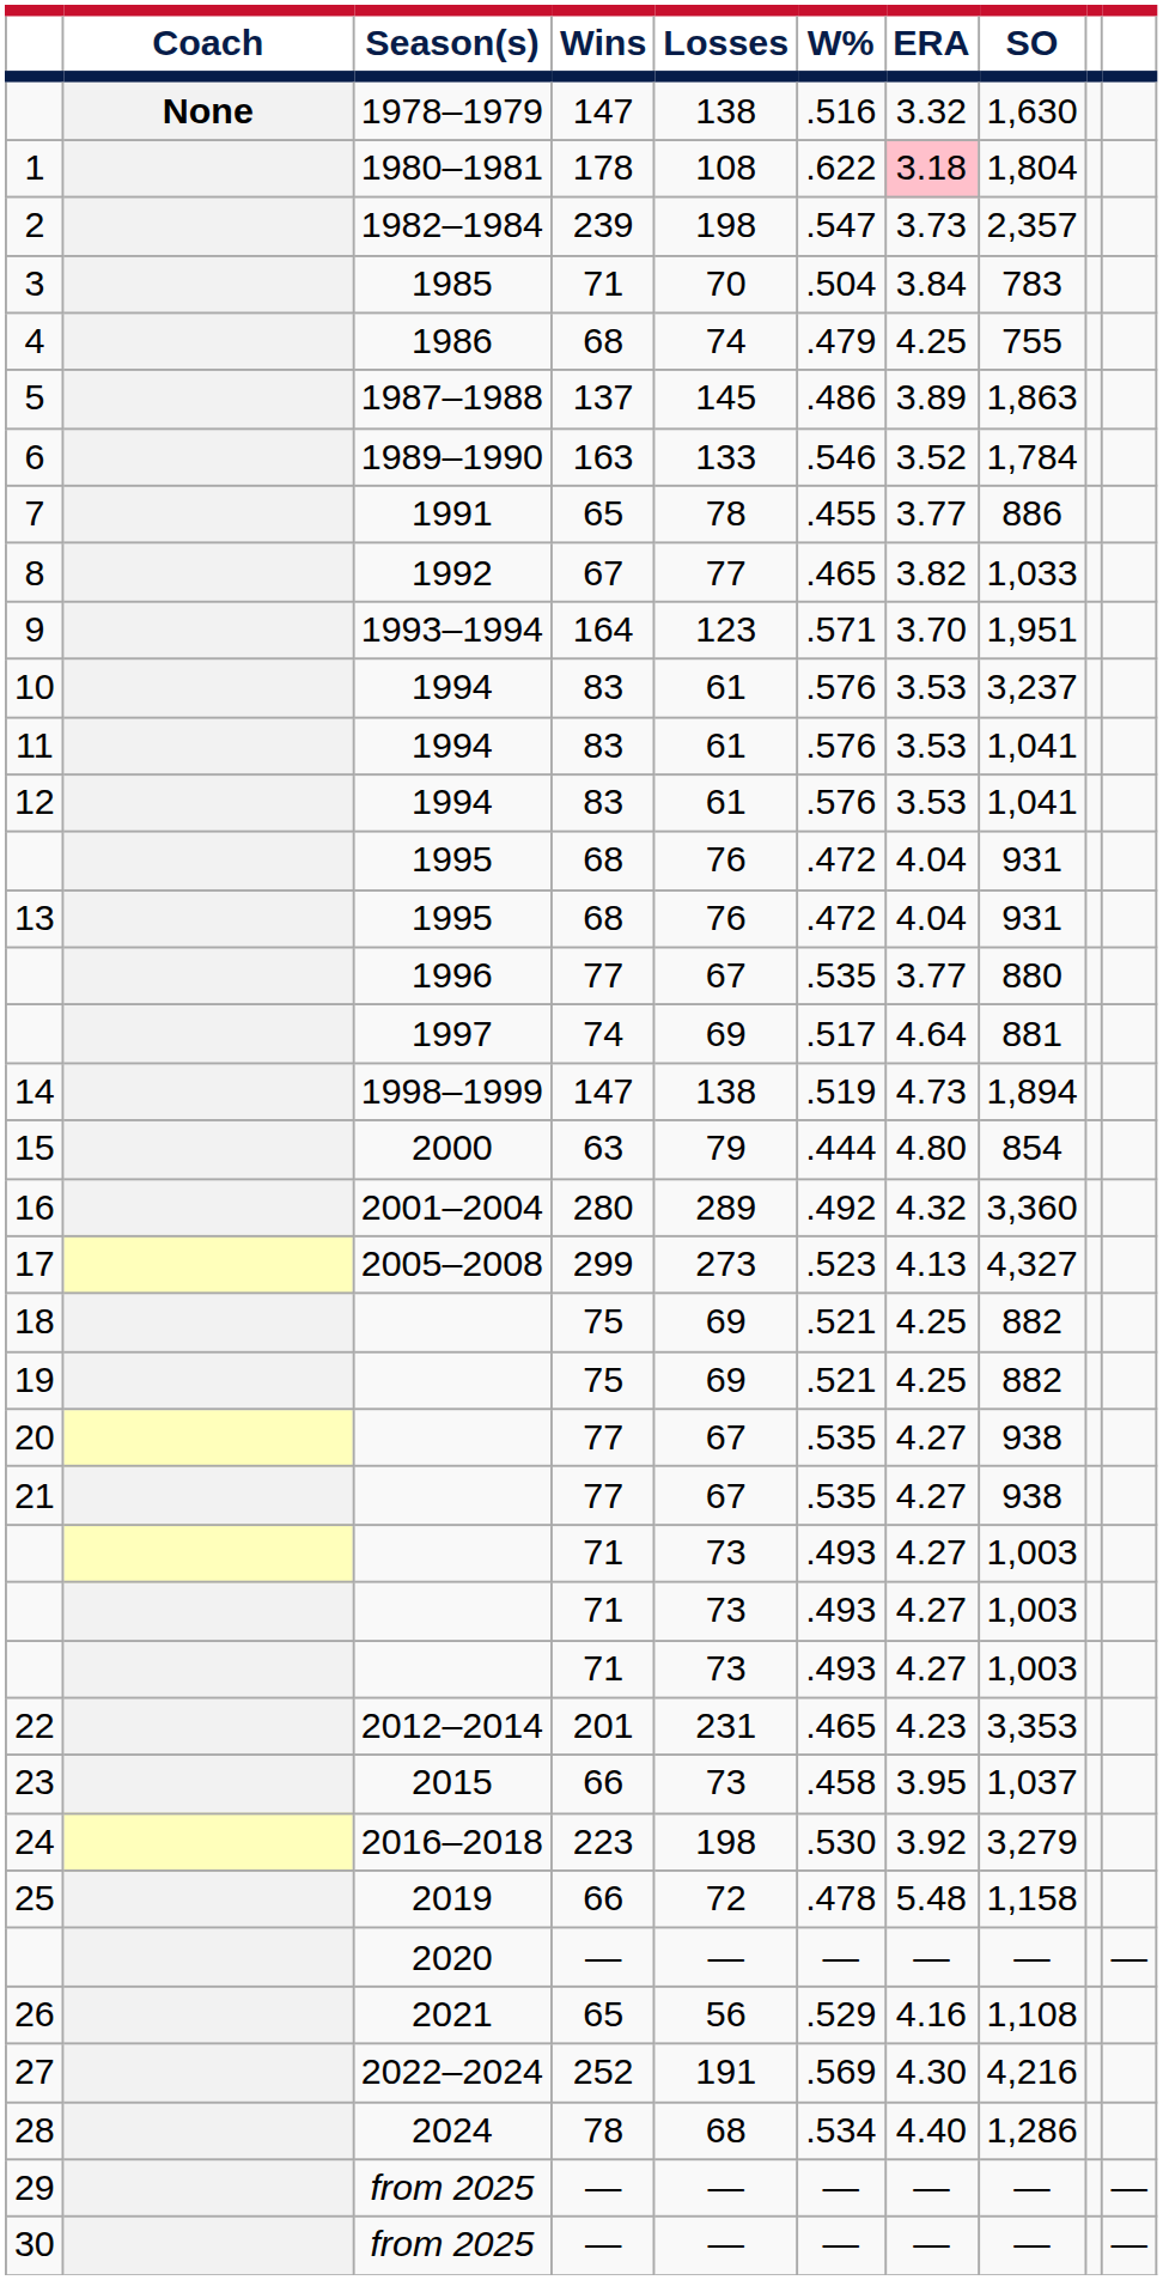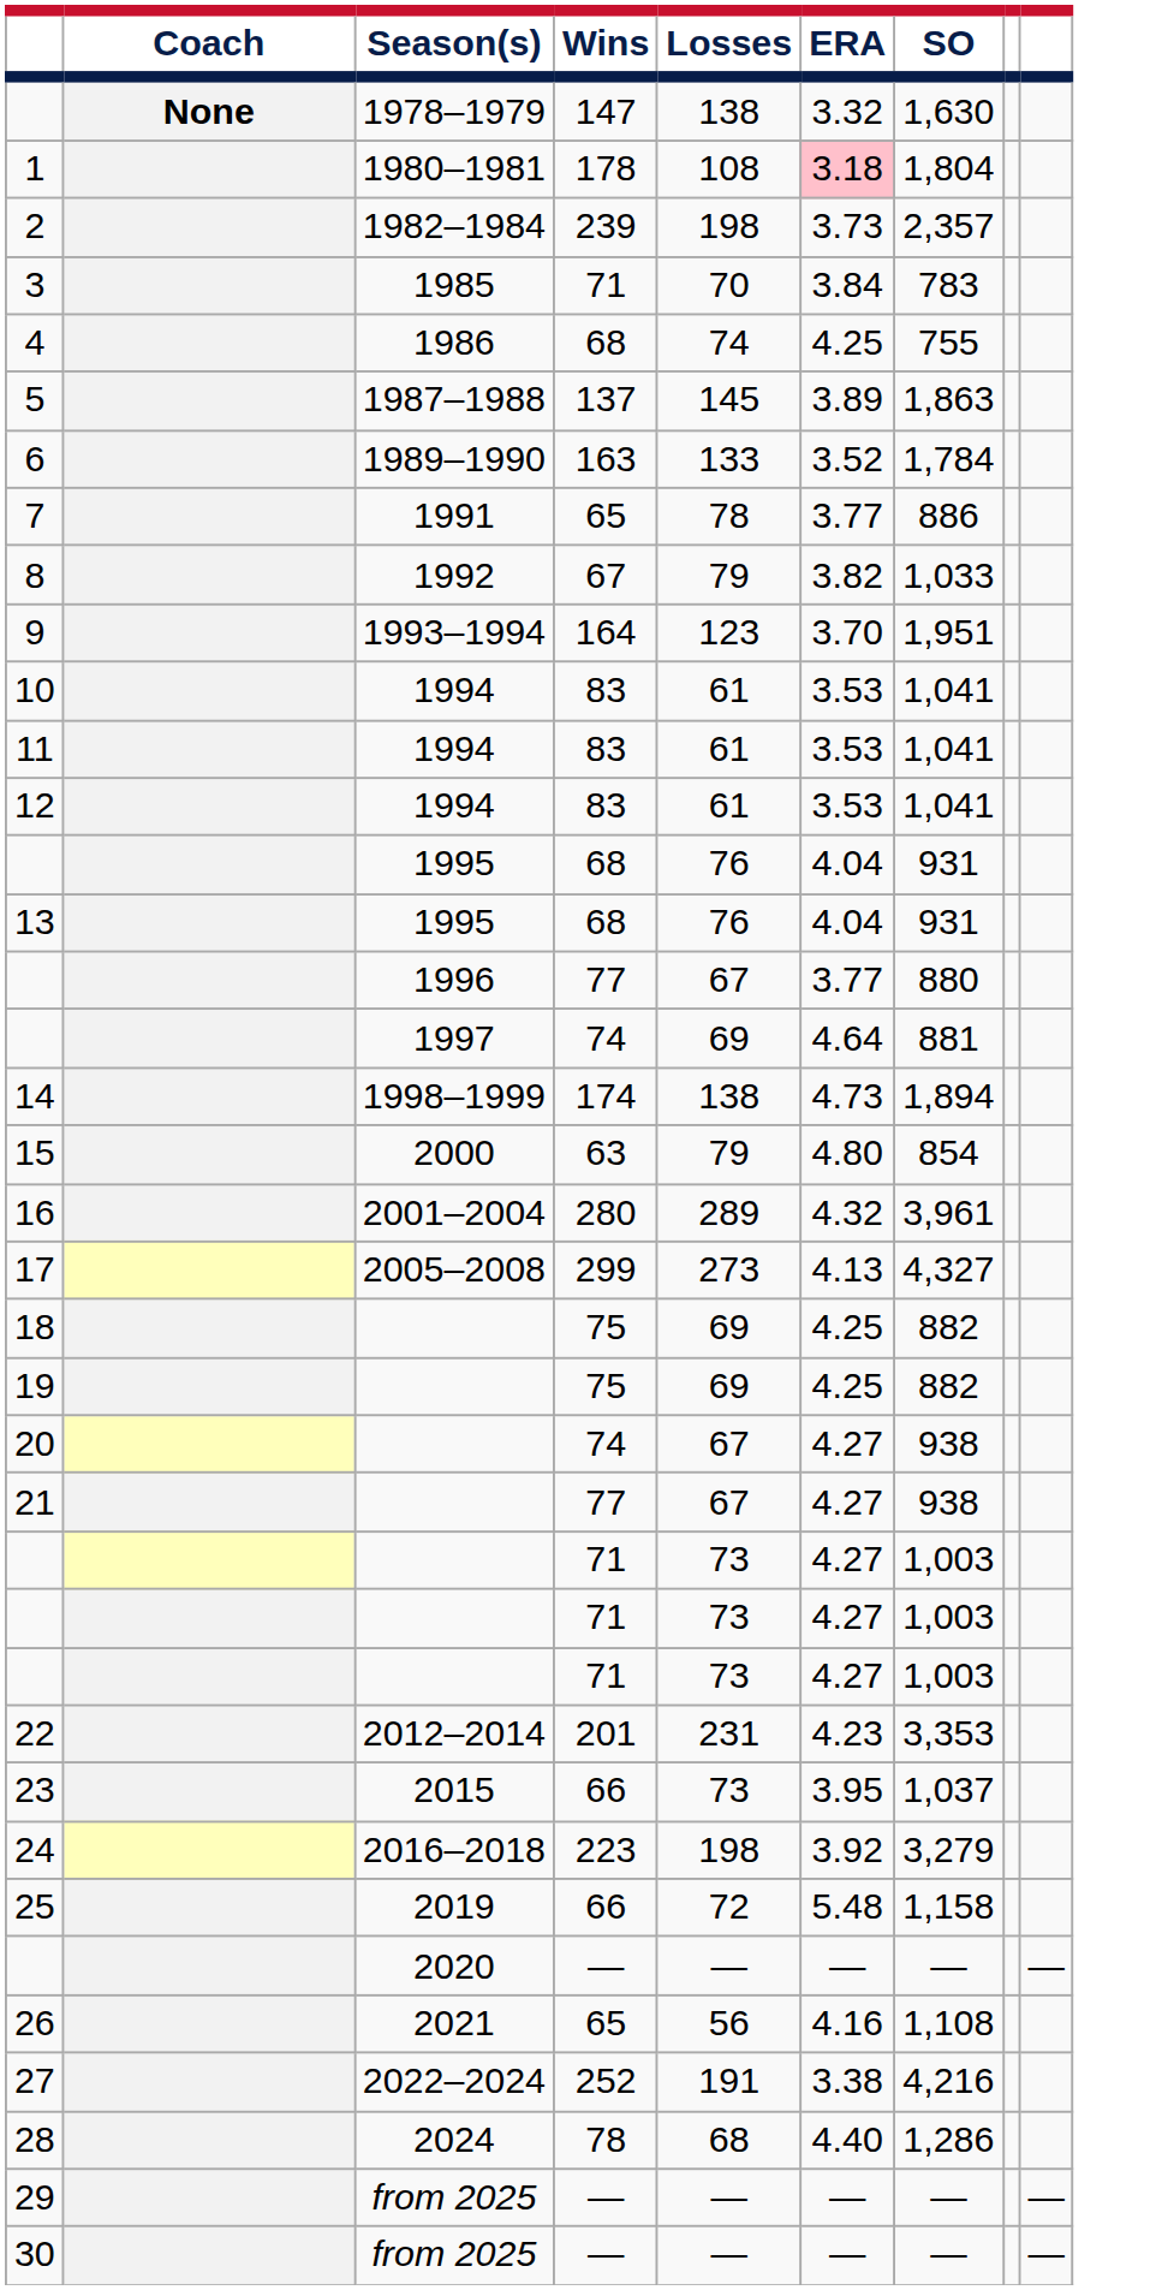 <table class="wikitable sortable plainrowheaders" style="text-align:center;">
 <tr>
 <th scope="col" style="background-color:#ffffff; border-top:#c8102e 5px solid; border-bottom:#071d49 5px solid; color:#071d49" data-sort-type=number></th>
 <th width="120px" scope="col" style="background-color:#ffffff; border-top:#c8102e 5px solid; border-bottom:#071d49 5px solid; color:#071d49">Coach</th>
 <th scope="col" style="background-color:#ffffff; border-top:#c8102e 5px solid; border-bottom:#071d49 5px solid; color:#071d49">Season(s)</th>
 <th scope="col" style="background-color:#ffffff; border-top:#c8102e 5px solid; border-bottom:#071d49 5px solid; color:#071d49">Wins</th>
 <th scope="col" style="background-color:#ffffff; border-top:#c8102e 5px solid; border-bottom:#071d49 5px solid; color:#071d49">Losses</th>
-<th scope="col" style="background-color:#ffffff; border-top:#c8102e 5px solid; border-bottom:#071d49 5px solid; color:#071d49">W%</th>
 <th scope="col" style="background-color:#ffffff; border-top:#c8102e 5px solid; border-bottom:#071d49 5px solid; color:#071d49">ERA</th>
 <th scope="col" style="background-color:#ffffff; border-top:#c8102e 5px solid; border-bottom:#071d49 5px solid; color:#071d49">SO</th>
 <th class="unsortable" scope="col" style="background-color:#ffffff; border-top:#c8102e 5px solid; border-bottom:#071d49 5px solid; color:#071d49"></th>
 <th class="unsortable" scope="col" style="background-color:#ffffff; border-top:#c8102e 5px solid; border-bottom:#071d49 5px solid; color:#071d49"></th>
 </tr>
 <tr>
 <td></td>
 <th scope="row" style="text-align:center">None</th>
 <td>1978–1979</td>
 <td>147</td>
 <td>138</td>
-<td>.516</td>
 <td>3.32</td>
 <td>1,630</td>
 <td></td>
 <td></td>
 </tr>
 <tr>
 <td>1</td>
 <th scope="row" style="text-align:center"></th>
 <td>1980–1981</td>
 <td>178</td>
 <td>108</td>
-<td>.622</td>
 <td style="background: pink;">3.18</td>
 <td>1,804</td>
 <td></td>
 <td></td>
 </tr>
 <tr>
 <td>2</td>
 <th scope="row" style="text-align:center"></th>
 <td>1982–1984</td>
 <td>239</td>
 <td>198</td>
-<td>.547</td>
 <td>3.73</td>
 <td>2,357</td>
 <td></td>
 <td></td>
 </tr>
 <tr>
 <td>3</td>
 <th scope="row" style="text-align:center"></th>
 <td>1985</td>
 <td>71</td>
 <td>70</td>
-<td>.504</td>
 <td>3.84</td>
 <td>783</td>
 <td></td>
 <td></td>
 </tr>
 <tr>
 <td>4</td>
 <th scope="row" style="text-align:center"></th>
 <td>1986</td>
 <td>68</td>
 <td>74</td>
-<td>.479</td>
 <td>4.25</td>
 <td>755</td>
 <td></td>
 <td></td>
 </tr>
 <tr>
 <td>5</td>
 <th scope="row" style="text-align:center"></th>
 <td>1987–1988</td>
 <td>137</td>
 <td>145</td>
-<td>.486</td>
 <td>3.89</td>
 <td>1,863</td>
 <td></td>
 <td></td>
 </tr>
 <tr>
 <td>6</td>
 <th scope="row" style="text-align:center"></th>
 <td>1989–1990</td>
 <td>163</td>
 <td>133</td>
-<td>.546</td>
 <td>3.52</td>
 <td>1,784</td>
 <td></td>
 <td></td>
 </tr>
 <tr>
 <td>7</td>
 <th scope="row" style="text-align:center"></th>
 <td>1991</td>
 <td>65</td>
 <td>78</td>
-<td>.455</td>
 <td>3.77</td>
 <td>886</td>
 <td></td>
 <td></td>
 </tr>
 <tr>
 <td>8</td>
 <th scope="row" style="text-align:center"></th>
 <td>1992</td>
 <td>67</td>
-<td>77</td>
-<td>.465</td>
+<td>79</td>
 <td>3.82</td>
 <td>1,033</td>
 <td></td>
 <td></td>
 </tr>
 <tr>
 <td>9</td>
 <th scope="row" style="text-align:center"></th>
 <td>1993–1994</td>
 <td>164</td>
 <td>123</td>
-<td>.571</td>
 <td>3.70</td>
 <td>1,951</td>
 <td></td>
 <td></td>
 </tr>
 <tr>
 <td>10</td>
 <th scope="row" style="text-align:center"></th>
 <td>1994</td>
 <td>83</td>
 <td>61</td>
-<td>.576</td>
 <td>3.53</td>
-<td>3,237</td>
+<td>1,041</td>
 <td></td>
 <td></td>
 </tr>
 <tr>
 <td>11</td>
 <th scope="row" style="text-align:center;"></th>
 <td>1994</td>
 <td>83</td>
 <td>61</td>
-<td>.576</td>
 <td>3.53</td>
 <td>1,041</td>
 <td></td>
 <td></td>
 </tr>
 <tr>
 <td>12</td>
 <th scope="row" style="text-align:center;"></th>
 <td>1994</td>
 <td>83</td>
 <td>61</td>
-<td>.576</td>
 <td>3.53</td>
 <td>1,041</td>
 <td></td>
 <td></td>
 </tr>
 <tr>
 <td></td>
 <th scope="row" style="text-align:center"></th>
 <td>1995</td>
 <td>68</td>
 <td>76</td>
-<td>.472</td>
 <td>4.04</td>
 <td>931</td>
 <td></td>
 <td></td>
 </tr>
 <tr>
 <td>13</td>
 <th scope="row" style="text-align:center"></th>
 <td>1995</td>
 <td>68</td>
 <td>76</td>
-<td>.472</td>
 <td>4.04</td>
 <td>931</td>
 <td></td>
 <td></td>
 </tr>
 <tr>
 <td></td>
 <th scope="row" style="text-align:center"></th>
 <td>1996</td>
 <td>77</td>
 <td>67</td>
-<td>.535</td>
 <td>3.77</td>
 <td>880</td>
 <td></td>
 <td></td>
 </tr>
 <tr>
 <td></td>
 <th scope="row" style="text-align:center"></th>
 <td>1997</td>
 <td>74</td>
 <td>69</td>
-<td>.517</td>
 <td>4.64</td>
 <td>881</td>
 <td></td>
 <td></td>
 </tr>
 <tr>
 <td>14</td>
 <th scope="row" style="text-align:center"></th>
 <td>1998–1999</td>
-<td>147</td>
+<td>174</td>
 <td>138</td>
-<td>.519</td>
 <td>4.73</td>
 <td>1,894</td>
 <td></td>
 <td></td>
 </tr>
 <tr>
 <td>15</td>
 <th scope="row" style="text-align:center"></th>
 <td>2000</td>
 <td>63</td>
 <td>79</td>
-<td>.444</td>
 <td>4.80</td>
 <td>854</td>
 <td></td>
 <td></td>
 </tr>
 <tr>
 <td>16</td>
 <th scope="row" style="text-align:center"></th>
 <td>2001–2004</td>
 <td>280</td>
 <td>289</td>
-<td>.492</td>
 <td>4.32</td>
-<td>3,360</td>
+<td>3,961</td>
 <td></td>
 <td></td>
 </tr>
 <tr>
 <td>17</td>
 <th scope="row" style="text-align:center; background:#FFFFBB"></th>
 <td>2005–2008</td>
 <td>299</td>
 <td>273</td>
-<td>.523</td>
 <td>4.13</td>
 <td>4,327</td>
 <td></td>
 <td></td>
 </tr>
 <tr>
 <td>18</td>
 <th scope="row" style="text-align:center"></th>
 <td></td>
 <td>75</td>
 <td>69</td>
-<td>.521</td>
 <td>4.25</td>
 <td>882</td>
 <td></td>
 <td></td>
 </tr>
 <tr>
 <td>19</td>
 <th scope="row" style="text-align:center"></th>
 <td></td>
 <td>75</td>
 <td>69</td>
-<td>.521</td>
 <td>4.25</td>
 <td>882</td>
 <td></td>
 <td></td>
 </tr>
 <tr>
 <td>20</td>
 <th scope="row" style="text-align:center; background:#FFFFBB"></th>
 <td></td>
-<td>77</td>
+<td>74</td>
 <td>67</td>
-<td>.535</td>
 <td>4.27</td>
 <td>938</td>
 <td></td>
 <td></td>
 </tr>
 <tr>
 <td>21</td>
 <th scope="row" style="text-align:center"></th>
 <td></td>
 <td>77</td>
 <td>67</td>
-<td>.535</td>
 <td>4.27</td>
 <td>938</td>
 <td></td>
 <td></td>
 </tr>
 <tr>
 <td></td>
 <th scope="row" style="text-align:center; background:#FFFFBB"></th>
 <td></td>
 <td>71</td>
 <td>73</td>
-<td>.493</td>
 <td>4.27</td>
 <td>1,003</td>
 <td></td>
 <td></td>
 </tr>
 <tr>
 <td></td>
 <th scope="row" style="text-align:center"></th>
 <td></td>
 <td>71</td>
 <td>73</td>
-<td>.493</td>
 <td>4.27</td>
 <td>1,003</td>
 <td></td>
 <td></td>
 </tr>
 <tr>
 <td></td>
 <th scope="row" style="text-align:center"></th>
 <td></td>
 <td>71</td>
 <td>73</td>
-<td>.493</td>
 <td>4.27</td>
 <td>1,003</td>
 <td></td>
 <td></td>
 </tr>
 <tr>
 <td>22</td>
 <th scope="row" style="text-align:center"></th>
 <td>2012–2014</td>
 <td>201</td>
 <td>231</td>
-<td>.465</td>
 <td>4.23</td>
 <td>3,353</td>
 <td></td>
 <td></td>
 </tr>
 <tr>
 <td>23</td>
 <th scope="row" style="text-align:center"></th>
 <td>2015</td>
 <td>66</td>
 <td>73</td>
-<td>.458</td>
 <td>3.95</td>
 <td>1,037</td>
 <td></td>
 <td></td>
 </tr>
 <tr>
 <td>24</td>
 <th scope="row" style="text-align:center; background:#FFFFBB"></th>
 <td>2016–2018</td>
 <td>223</td>
 <td>198</td>
-<td>.530</td>
 <td>3.92</td>
 <td>3,279</td>
 <td></td>
 <td></td>
 </tr>
 <tr>
 <td>25</td>
 <th scope="row" style="text-align:center"></th>
 <td>2019</td>
 <td>66</td>
 <td>72</td>
-<td>.478</td>
 <td>5.48</td>
 <td>1,158</td>
 <td></td>
 <td></td>
 </tr>
 <tr>
 <td></td>
 <th scope="row" style="text-align:center"></th>
 <td>2020</td>
 <td>—</td>
 <td>—</td>
 <td>—</td>
 <td>—</td>
-<td>—</td>
 <td></td>
 <td>—</td>
 </tr>
 <tr>
 <td>26</td>
 <th scope="row" style="text-align:center"></th>
 <td>2021</td>
 <td>65</td>
 <td>56</td>
-<td>.529</td>
 <td>4.16</td>
 <td>1,108</td>
 <td></td>
 <td></td>
 </tr>
 <tr>
 <td>27</td>
 <th scope="row" style="text-align:center"></th>
 <td>2022–2024</td>
 <td>252</td>
 <td>191</td>
-<td>.569</td>
-<td>4.30</td>
+<td>3.38</td>
 <td>4,216</td>
 <td></td>
 <td></td>
 </tr>
 <tr>
 <td>28</td>
 <th scope="row" style="text-align:center"></th>
 <td>2024</td>
 <td>78</td>
 <td>68</td>
-<td>.534</td>
 <td>4.40</td>
 <td>1,286</td>
 <td></td>
 <td></td>
 </tr>
 <tr>
 <td>29</td>
 <th scope="row" style="text-align:center"></th>
 <td><em>from 2025</em></td>
-<td>—</td>
 <td>—</td>
 <td>—</td>
 <td>—</td>
 <td>—</td>
 <td></td>
 <td>—</td>
 </tr>
 <tr>
 <td>30</td>
 <th scope="row" style="text-align:center"></th>
 <td><em>from 2025</em></td>
 <td>—</td>
 <td>—</td>
 <td>—</td>
 <td>—</td>
-<td>—</td>
 <td></td>
 <td>—</td>
 </tr>
 </table>
